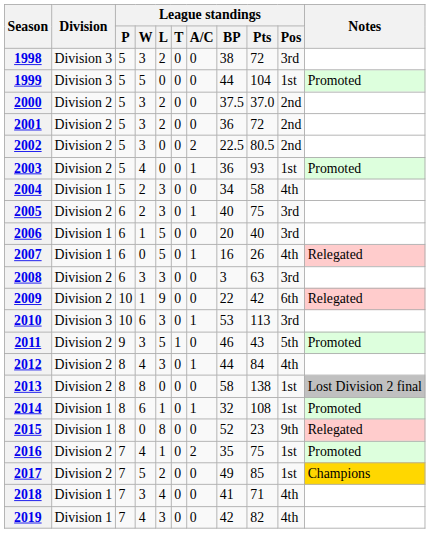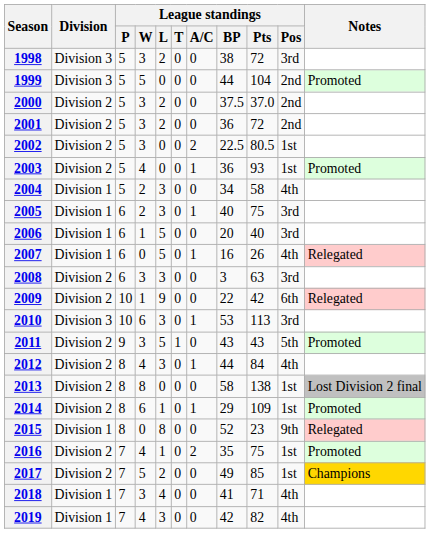 <table class="wikitable sortable">
 <tr>
 <th scope="col" rowspan="2">Season</th>
 <th scope="col" rowspan="2">Division</th>
 <th scope="col" colspan="8">League standings</th>
 <th scope="col" rowspan="2">Notes</th>
 </tr>
 <tr>
 <th scope="col">P</th>
 <th scope="col">W</th>
 <th scope="col">L</th>
 <th scope="col">T</th>
 <th scope="col">A/C</th>
 <th scope="col">BP</th>
 <th scope="col">Pts</th>
 <th scope="col">Pos</th>
 </tr>
 <tr>
 <th scope="row"><a href='#'>1998</a></th>
 <td>Division 3</td>
 <td>5</td>
 <td>3</td>
 <td>2</td>
 <td>0</td>
 <td>0</td>
 <td>38</td>
 <td>72</td>
 <td>3rd</td>
 <td style="background: white;"></td>
 </tr>
 <tr>
 <th scope="row"><a href='#'>1999</a></th>
 <td>Division 3</td>
 <td>5</td>
 <td>5</td>
 <td>0</td>
 <td>0</td>
 <td>0</td>
 <td>44</td>
 <td>104</td>
-<td>1st</td>
+<td>2nd</td>
 <td style="background: #dfd;">Promoted</td>
 </tr>
 <tr>
 <th scope="row"><a href='#'>2000</a></th>
 <td>Division 2</td>
 <td>5</td>
 <td>3</td>
 <td>2</td>
 <td>0</td>
 <td>0</td>
 <td>37.5</td>
 <td>37.0</td>
 <td>2nd</td>
 <td style="background: white;"></td>
 </tr>
 <tr>
 <th scope="row"><a href='#'>2001</a></th>
 <td>Division 2</td>
 <td>5</td>
 <td>3</td>
 <td>2</td>
 <td>0</td>
 <td>0</td>
 <td>36</td>
 <td>72</td>
 <td>2nd</td>
 <td style="background: white;"></td>
 </tr>
 <tr>
 <th scope="row"><a href='#'>2002</a></th>
 <td>Division 2</td>
 <td>5</td>
 <td>3</td>
 <td>0</td>
 <td>0</td>
 <td>2</td>
 <td>22.5</td>
 <td>80.5</td>
-<td>2nd</td>
+<td>1st</td>
 <td style="background: white;"></td>
 </tr>
 <tr>
 <th scope="row"><a href='#'>2003</a></th>
 <td>Division 2</td>
 <td>5</td>
 <td>4</td>
 <td>0</td>
 <td>0</td>
 <td>1</td>
 <td>36</td>
 <td>93</td>
 <td>1st</td>
 <td style="background: #dfd;">Promoted</td>
 </tr>
 <tr>
 <th scope="row"><a href='#'>2004</a></th>
 <td>Division 1</td>
 <td>5</td>
 <td>2</td>
 <td>3</td>
 <td>0</td>
 <td>0</td>
 <td>34</td>
 <td>58</td>
 <td>4th</td>
 <td style="background: white;"></td>
 </tr>
 <tr>
 <th scope="row"><a href='#'>2005</a></th>
-<td>Division 2</td>
+<td>Division 1</td>
 <td>6</td>
 <td>2</td>
 <td>3</td>
 <td>0</td>
 <td>1</td>
 <td>40</td>
 <td>75</td>
 <td>3rd</td>
 <td style="background: white;"></td>
 </tr>
 <tr>
 <th scope="row"><a href='#'>2006</a></th>
 <td>Division 1</td>
 <td>6</td>
 <td>1</td>
 <td>5</td>
 <td>0</td>
 <td>0</td>
 <td>20</td>
 <td>40</td>
 <td>3rd</td>
 <td style="background: white;"></td>
 </tr>
 <tr>
 <th scope="row"><a href='#'>2007</a></th>
 <td>Division 1</td>
 <td>6</td>
 <td>0</td>
 <td>5</td>
 <td>0</td>
 <td>1</td>
 <td>16</td>
 <td>26</td>
 <td>4th</td>
 <td style="background: #FFCCCC;">Relegated</td>
 </tr>
 <tr>
 <th scope="row"><a href='#'>2008</a></th>
 <td>Division 2</td>
 <td>6</td>
 <td>3</td>
 <td>3</td>
 <td>0</td>
 <td>0</td>
 <td>3</td>
 <td>63</td>
 <td>3rd</td>
 <td style="background: white;"></td>
 </tr>
 <tr>
 <th scope="row"><a href='#'>2009</a></th>
 <td>Division 2</td>
 <td>10</td>
 <td>1</td>
 <td>9</td>
 <td>0</td>
 <td>0</td>
 <td>22</td>
 <td>42</td>
 <td>6th</td>
 <td style="background: #FFCCCC;">Relegated</td>
 </tr>
 <tr>
 <th scope="row"><a href='#'>2010</a></th>
 <td>Division 3</td>
 <td>10</td>
 <td>6</td>
 <td>3</td>
 <td>0</td>
 <td>1</td>
 <td>53</td>
 <td>113</td>
 <td>3rd</td>
 <td style="background: white;"></td>
 </tr>
 <tr>
 <th scope="row"><a href='#'>2011</a></th>
 <td>Division 2</td>
 <td>9</td>
 <td>3</td>
 <td>5</td>
 <td>1</td>
 <td>0</td>
-<td>46</td>
+<td>43</td>
 <td>43</td>
 <td>5th</td>
 <td style="background: #dfd;">Promoted</td>
 </tr>
 <tr>
 <th scope="row"><a href='#'>2012</a></th>
 <td>Division 2</td>
 <td>8</td>
 <td>4</td>
 <td>3</td>
 <td>0</td>
 <td>1</td>
 <td>44</td>
 <td>84</td>
 <td>4th</td>
 <td style="background: white;"></td>
 </tr>
 <tr>
 <th scope="row"><a href='#'>2013</a></th>
 <td>Division 2</td>
 <td>8</td>
 <td>8</td>
 <td>0</td>
 <td>0</td>
 <td>0</td>
 <td>58</td>
 <td>138</td>
 <td>1st</td>
 <td style="background: silver;">Lost Division 2 final</td>
 </tr>
 <tr>
 <th scope="row"><a href='#'>2014</a></th>
-<td>Division 1</td>
+<td>Division 2</td>
 <td>8</td>
 <td>6</td>
 <td>1</td>
 <td>0</td>
 <td>1</td>
-<td>32</td>
-<td>108</td>
+<td>29</td>
+<td>109</td>
 <td>1st</td>
 <td style="background: #dfd;">Promoted</td>
 </tr>
 <tr>
 <th scope="row"><a href='#'>2015</a></th>
 <td>Division 1</td>
 <td>8</td>
 <td>0</td>
 <td>8</td>
 <td>0</td>
 <td>0</td>
 <td>52</td>
 <td>23</td>
 <td>9th</td>
 <td style="background: #FFCCCC;">Relegated</td>
 </tr>
 <tr>
 <th scope="row"><a href='#'>2016</a></th>
 <td>Division 2</td>
 <td>7</td>
 <td>4</td>
 <td>1</td>
 <td>0</td>
 <td>2</td>
 <td>35</td>
 <td>75</td>
 <td>1st</td>
 <td style="background: #dfd;">Promoted</td>
 </tr>
 <tr>
 <th scope="row"><a href='#'>2017</a></th>
 <td>Division 2</td>
 <td>7</td>
 <td>5</td>
 <td>2</td>
 <td>0</td>
 <td>0</td>
 <td>49</td>
 <td>85</td>
 <td>1st</td>
 <td style="background: gold;">Champions</td>
 </tr>
 <tr>
 <th scope="row"><a href='#'>2018</a></th>
 <td>Division 1</td>
 <td>7</td>
 <td>3</td>
 <td>4</td>
 <td>0</td>
 <td>0</td>
 <td>41</td>
 <td>71</td>
 <td>4th</td>
 <td style="background: white;"></td>
 </tr>
 <tr>
 <th scope="row"><a href='#'>2019</a></th>
 <td>Division 1</td>
 <td>7</td>
 <td>4</td>
 <td>3</td>
 <td>0</td>
 <td>0</td>
 <td>42</td>
 <td>82</td>
 <td>4th</td>
 <td style="background: white;"></td>
 </tr>
 </table>
